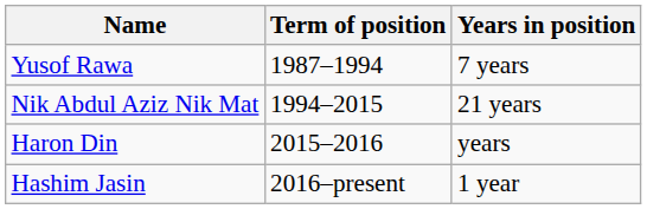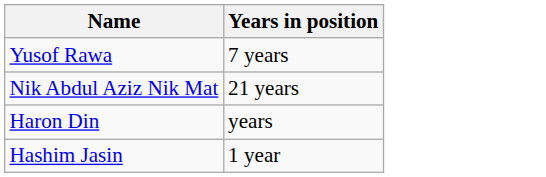 <table class=wikitable>
 <tr>
 <th>Name</th>
-<th>Term of position</th>
 <th>Years in position</th>
 </tr>
 <tr>
 <td><a href='#'>Yusof Rawa</a></td>
-<td>1987–1994</td>
 <td>7 years</td>
 </tr>
 <tr>
 <td><a href='#'>Nik Abdul Aziz Nik Mat</a></td>
-<td>1994–2015</td>
 <td>21 years</td>
 </tr>
 <tr>
 <td><a href='#'>Haron Din</a></td>
-<td>2015–2016</td>
 <td> years</td>
 </tr>
 <tr>
 <td><a href='#'>Hashim Jasin</a></td>
-<td>2016–present</td>
 <td>1 year</td>
 </tr>
 </table>
